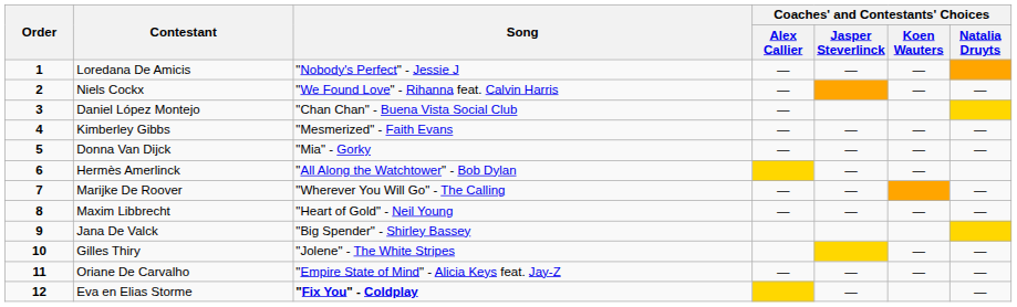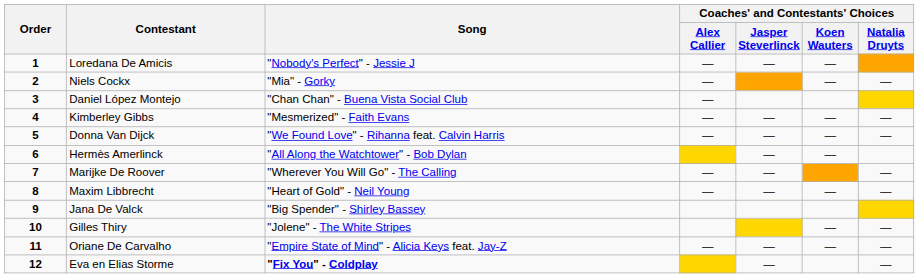 <table class="wikitable" style="width:100%;">
 <tr>
 <th rowspan=2>Order</th>
 <th rowspan=2>Contestant</th>
 <th rowspan=2>Song</th>
 <th colspan=4>Coaches' and Contestants' Choices</th>
 </tr>
 <tr>
 <th width="70"><a href='#'>Alex Callier</a></th>
 <th width="70"><a href='#'>Jasper Steverlinck</a></th>
 <th width="70"><a href='#'>Koen Wauters</a></th>
 <th width="70"><a href='#'>Natalia Druyts</a></th>
 </tr>
 <tr>
 <td align="center"><strong>1</strong></td>
 <td>Loredana De Amicis</td>
 <td>"<a href='#'>Nobody's Perfect</a>" - <a href='#'>Jessie J</a></td>
 <td align="center">—</td>
 <td align="center">—</td>
 <td align="center">—</td>
 <td style="background:orange;text-align:center;"></td>
 </tr>
 <tr>
 <td align="center"><strong>2</strong></td>
 <td>Niels Cockx</td>
-<td>"<a href='#'>We Found Love</a>" - <a href='#'>Rihanna</a> feat. <a href='#'>Calvin Harris</a></td>
+<td>"Mia" - <a href='#'>Gorky</a></td>
 <td align="center">—</td>
 <td style="background:orange;text-align:center;"></td>
 <td align="center">—</td>
 <td align="center">—</td>
 </tr>
 <tr>
 <td align="center"><strong>3</strong></td>
 <td>Daniel López Montejo</td>
 <td>"Chan Chan" - <a href='#'>Buena Vista Social Club</a></td>
 <td align="center">—</td>
 <td style="text-align:center;"></td>
 <td style="text-align:center;"></td>
 <td style="background:gold;text-align:center;"></td>
 </tr>
 <tr>
 <td align="center"><strong>4</strong></td>
 <td>Kimberley Gibbs</td>
 <td>"Mesmerized" - <a href='#'>Faith Evans</a></td>
 <td align="center">—</td>
 <td align="center">—</td>
 <td align="center">—</td>
 <td align="center">—</td>
 </tr>
 <tr>
 <td align="center"><strong>5</strong></td>
 <td>Donna Van Dijck</td>
-<td>"Mia" - <a href='#'>Gorky</a></td>
+<td>"<a href='#'>We Found Love</a>" - <a href='#'>Rihanna</a> feat. <a href='#'>Calvin Harris</a></td>
 <td align="center">—</td>
 <td align="center">—</td>
 <td align="center">—</td>
 <td align="center">—</td>
 </tr>
 <tr>
 <td align="center"><strong>6</strong></td>
 <td>Hermès Amerlinck</td>
 <td>"<a href='#'>All Along the Watchtower</a>" - <a href='#'>Bob Dylan</a></td>
 <td style="background:gold;text-align:center;"></td>
 <td align="center">—</td>
 <td align="center">—</td>
 <td style="text-align:center;"></td>
 </tr>
 <tr>
 <td align="center"><strong>7</strong></td>
 <td>Marijke De Roover</td>
 <td>"Wherever You Will Go" - <a href='#'>The Calling</a></td>
 <td align="center">—</td>
 <td align="center">—</td>
 <td style="background:orange;text-align:center;"></td>
 <td align="center">—</td>
 </tr>
 <tr>
 <td align="center"><strong>8</strong></td>
 <td>Maxim Libbrecht</td>
 <td>"Heart of Gold" - <a href='#'>Neil Young</a></td>
 <td align="center">—</td>
 <td align="center">—</td>
 <td align="center">—</td>
 <td align="center">—</td>
 </tr>
 <tr>
 <td align="center"><strong>9</strong></td>
 <td>Jana De Valck</td>
 <td>"Big Spender" - <a href='#'>Shirley Bassey</a></td>
 <td style="text-align:center;"></td>
 <td style="text-align:center;"></td>
 <td style="text-align:center;"></td>
 <td style="background:gold;text-align:center;"></td>
 </tr>
 <tr>
 <td align="center"><strong>10</strong></td>
 <td>Gilles Thiry</td>
 <td>"Jolene" - <a href='#'>The White Stripes</a></td>
 <td style="text-align:center;"></td>
 <td style="background:gold;text-align:center;"></td>
 <td align="center">—</td>
 <td align="center">—</td>
 </tr>
 <tr>
 <td align="center"><strong>11</strong></td>
 <td>Oriane De Carvalho</td>
 <td>"<a href='#'>Empire State of Mind</a>" - <a href='#'>Alicia Keys</a> feat. <a href='#'>Jay-Z</a></td>
 <td align="center">—</td>
 <td align="center">—</td>
 <td align="center">—</td>
 <td align="center">—</td>
 </tr>
 <tr>
 <td align="center"><strong>12</strong></td>
 <td>Eva en Elias Storme</td>
 <td><strong>"<a href='#'>Fix You</a>" - <a href='#'>Coldplay</a></strong></td>
 <td style="background:gold;text-align:center;"></td>
 <td align="center">—</td>
 <td style="text-align:center;"></td>
 <td align="center">—</td>
 </tr>
 </table>
